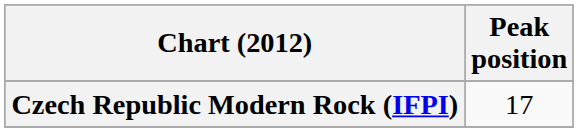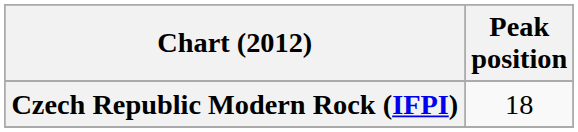 <table class="wikitable sortable plainrowheaders" style="text-align:center">
 <tr>
 <th>Chart (2012)</th>
 <th>Peak<br>position</th>
 </tr>
 <tr>
 </tr>
 <tr>
 <th scope="row">Czech Republic Modern Rock (<a href='#'>IFPI</a>)</th>
-<td>17</td>
+<td>18</td>
 </tr>
 <tr>
 </tr>
 <tr>
 </tr>
 <tr>
 </tr>
 <tr>
 </tr>
 <tr>
 </tr>
 </table>
